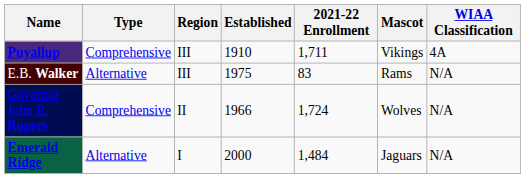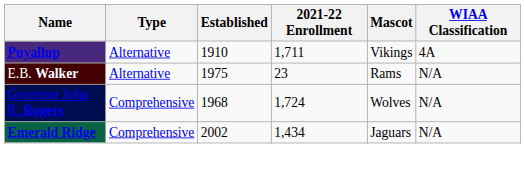 <table class="wikitable sortable mw-collapsible">
 <tr>
 <th>Name</th>
 <th>Type</th>
-<th>Region</th>
 <th>Established</th>
 <th>2021-22 Enrollment</th>
 <th>Mascot</th>
 <th><a href='#'>WIAA</a> Classification</th>
 </tr>
 <tr>
 <td style="background:#48287c; color:#e9b839'"><a href='#'><span><strong>Puyallup</strong></span></a></td>
-<td><a href='#'>Comprehensive</a></td>
-<td>III</td>
+<td><a href='#'>Alternative</a></td>
 <td>1910</td>
 <td>1,711</td>
 <td>Vikings</td>
 <td>4A</td>
 </tr>
 <tr>
 <td style="background:#420003; color: white;">E.B. <strong>Walker</strong></td>
 <td><a href='#'>Alternative</a></td>
-<td>III</td>
 <td>1975</td>
-<td>83</td>
+<td>23</td>
 <td>Rams</td>
 <td>N/A</td>
 </tr>
 <tr>
 <td style="background:#000c52; color: white;"><a href='#'><span>Governor John R. <strong>Rogers</strong></span></a></td>
 <td><a href='#'>Comprehensive</a></td>
-<td>II</td>
-<td>1966</td>
+<td>1968</td>
 <td>1,724</td>
 <td>Wolves</td>
 <td>N/A</td>
 </tr>
 <tr>
 <td style="background:#086243; color: white;"><strong><a href='#'><span>Emerald Ridge</span></a></strong></td>
-<td><a href='#'>Alternative</a></td>
-<td>I</td>
-<td>2000</td>
-<td>1,484</td>
+<td><a href='#'>Comprehensive</a></td>
+<td>2002</td>
+<td>1,434</td>
 <td>Jaguars</td>
 <td>N/A</td>
 </tr>
 </table>
